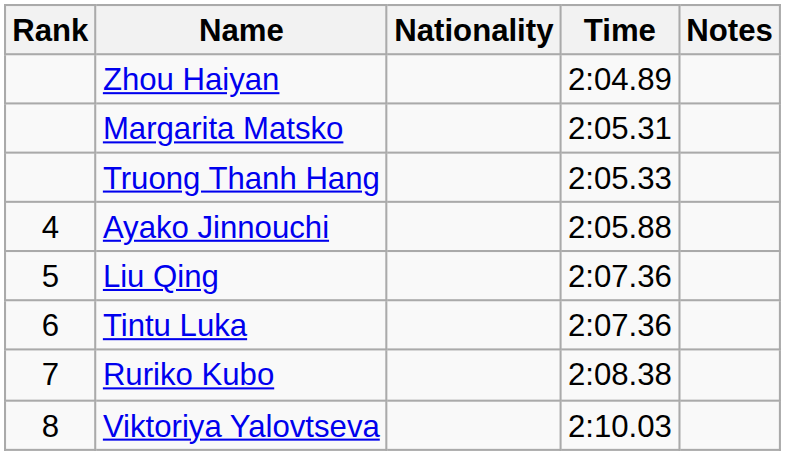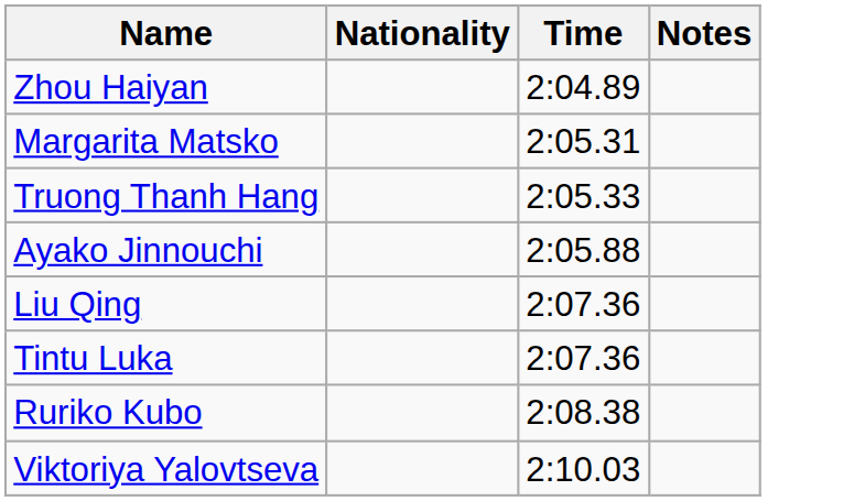 <table class="wikitable sortable" style="text-align:center;font-size:95%">
 <tr>
-<th>Rank</th>
 <th>Name</th>
 <th>Nationality</th>
 <th>Time</th>
 <th>Notes</th>
 </tr>
 <tr>
-<td></td>
 <td align=left><a href='#'>Zhou Haiyan</a></td>
 <td align=left></td>
 <td>2:04.89</td>
 <td></td>
 </tr>
 <tr>
-<td></td>
 <td align=left><a href='#'>Margarita Matsko</a></td>
 <td align=left></td>
 <td>2:05.31</td>
 <td></td>
 </tr>
 <tr>
-<td></td>
 <td align=left><a href='#'>Truong Thanh Hang</a></td>
 <td align=left></td>
 <td>2:05.33</td>
 <td></td>
 </tr>
 <tr>
-<td>4</td>
 <td align=left><a href='#'>Ayako Jinnouchi</a></td>
 <td align=left></td>
 <td>2:05.88</td>
 <td></td>
 </tr>
 <tr>
-<td>5</td>
 <td align=left><a href='#'>Liu Qing</a></td>
 <td align=left></td>
 <td>2:07.36</td>
 <td></td>
 </tr>
 <tr>
-<td>6</td>
 <td align=left><a href='#'>Tintu Luka</a></td>
 <td align=left></td>
 <td>2:07.36</td>
 <td></td>
 </tr>
 <tr>
-<td>7</td>
 <td align=left><a href='#'>Ruriko Kubo</a></td>
 <td align=left></td>
 <td>2:08.38</td>
 <td></td>
 </tr>
 <tr>
-<td>8</td>
 <td align=left><a href='#'>Viktoriya Yalovtseva</a></td>
 <td align=left></td>
 <td>2:10.03</td>
 <td></td>
 </tr>
 </table>
